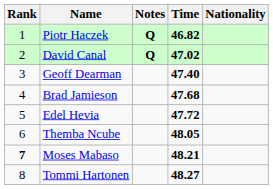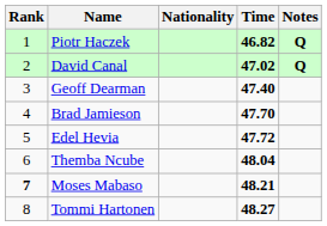 <table class="wikitable sortable" style="text-align:center">
 <tr>
 <th>Rank</th>
 <th>Name</th>
+<th>Nationality</th>
+<th>Time</th>
 <th>Notes</th>
-<th>Time</th>
-<th>Nationality</th>
 </tr>
 <tr bgcolor=ccffcc>
 <td>1</td>
 <td align=left><a href='#'>Piotr Haczek</a></td>
+<td align=left></td>
+<td><strong>46.82</strong></td>
 <td><strong>Q</strong></td>
-<td><strong>46.82</strong></td>
-<td align=left></td>
 </tr>
 <tr bgcolor=ccffcc>
 <td>2</td>
 <td align=left><a href='#'>David Canal</a></td>
+<td align=left></td>
+<td><strong>47.02</strong></td>
 <td><strong>Q</strong></td>
-<td><strong>47.02</strong></td>
-<td align=left></td>
 </tr>
 <tr>
 <td>3</td>
 <td align=left><a href='#'>Geoff Dearman</a></td>
+<td align=left></td>
+<td><strong>47.40</strong></td>
 <td></td>
-<td><strong>47.40</strong></td>
-<td align=left></td>
 </tr>
 <tr>
 <td>4</td>
 <td align=left><a href='#'>Brad Jamieson</a></td>
+<td align=left></td>
+<td><strong>47.70</strong></td>
 <td></td>
-<td><strong>47.68</strong></td>
-<td align=left></td>
 </tr>
 <tr>
 <td>5</td>
 <td align=left><a href='#'>Edel Hevia</a></td>
+<td align=left></td>
+<td><strong>47.72</strong></td>
 <td></td>
-<td><strong>47.72</strong></td>
-<td align=left></td>
 </tr>
 <tr>
 <td>6</td>
 <td align=left><a href='#'>Themba Ncube</a></td>
+<td align=left></td>
+<td><strong>48.04</strong></td>
 <td></td>
-<td><strong>48.05</strong></td>
-<td align=left></td>
 </tr>
 <tr>
 <td><strong>7</strong></td>
 <td align=left><a href='#'>Moses Mabaso</a></td>
+<td align=left></td>
+<td><strong>48.21</strong></td>
 <td></td>
-<td><strong>48.21</strong></td>
-<td align=left></td>
 </tr>
 <tr>
 <td>8</td>
 <td align=left><a href='#'>Tommi Hartonen</a></td>
+<td align=left></td>
+<td><strong>48.27</strong></td>
 <td></td>
-<td><strong>48.27</strong></td>
-<td align=left></td>
 </tr>
 </table>
